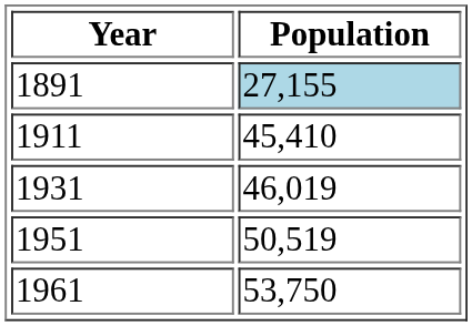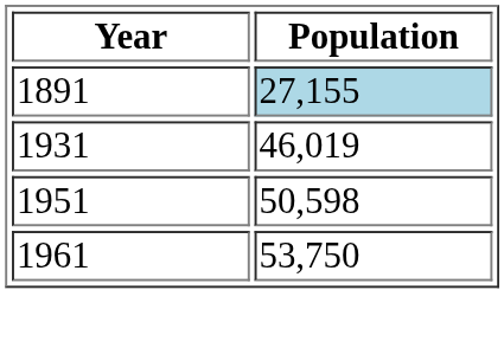 <table align="right" border="1">
 <tr>
 <th>Year</th>
 <th>Population</th>
 </tr>
 <tr>
 <td style="width:100px">1891</td>
 <td style="background: lightblue; width:100px">27,155</td>
 </tr>
 <tr>
-<td>1911</td>
-<td>45,410</td>
-</tr>
-<tr>
 <td>1931</td>
 <td>46,019</td>
 </tr>
 <tr>
 <td>1951</td>
-<td>50,519</td>
+<td>50,598</td>
 </tr>
 <tr>
 <td>1961</td>
 <td>53,750</td>
 </tr>
 </table>
